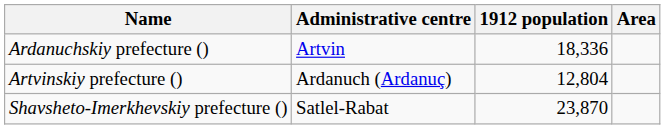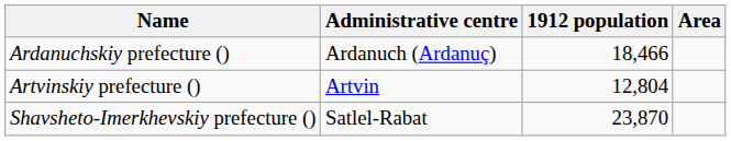 <table class="wikitable sortable">
 <tr>
 <th>Name</th>
 <th>Administrative centre</th>
 <th>1912 population</th>
 <th>Area</th>
 </tr>
 <tr>
 <td><em>Ardanuchskiy</em> prefecture ()</td>
-<td><a href='#'>Artvin</a></td>
-<td align="right">18,336</td>
+<td>Ardanuch (<a href='#'>Ardanuç</a>)</td>
+<td align="right">18,466</td>
 <td></td>
 </tr>
 <tr>
 <td><em>Artvinskiy</em> prefecture ()</td>
-<td>Ardanuch (<a href='#'>Ardanuç</a>)</td>
+<td><a href='#'>Artvin</a></td>
 <td align="right">12,804</td>
 <td></td>
 </tr>
 <tr>
 <td><em>Shavsheto-Imerkhevskiy</em> prefecture ()</td>
 <td>Satlel-Rabat</td>
 <td align="right">23,870</td>
 <td></td>
 </tr>
 </table>
